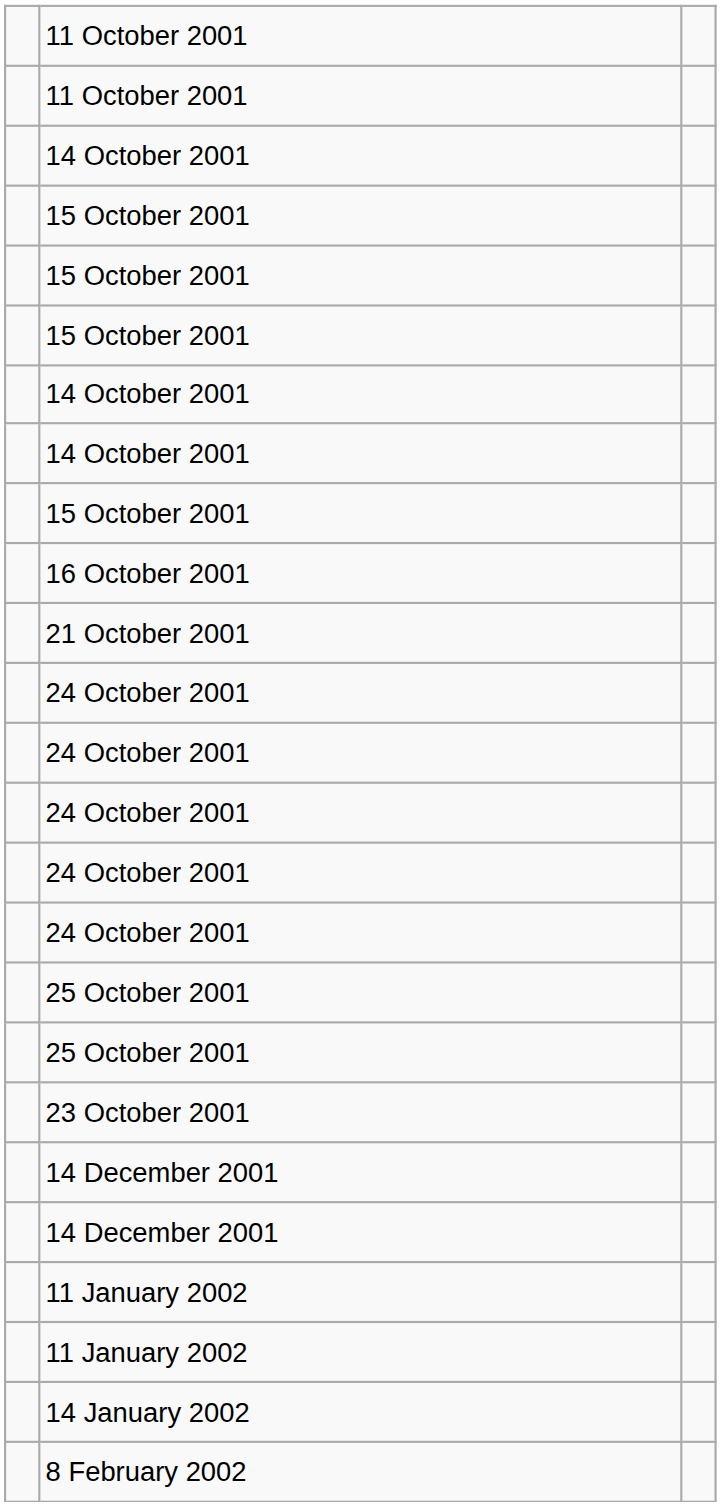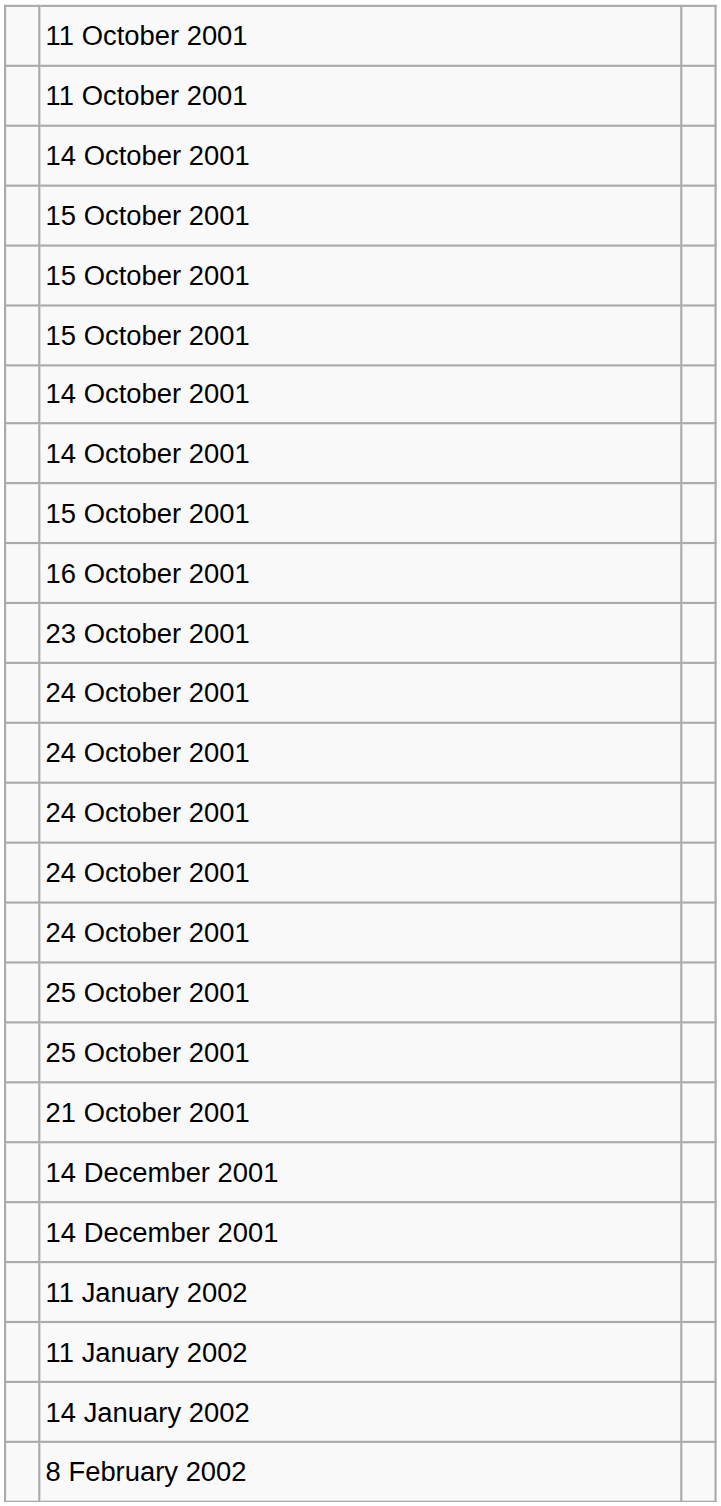 <table class="wikitable" style="font-size: 80%; float: left; width: 26em; margin-right: 1em; height: 700px">
 <tr>
 <td></td>
 <td>11 October 2001</td>
 <td></td>
 </tr>
 <tr>
 <td></td>
 <td>11 October 2001</td>
 <td></td>
 </tr>
 <tr>
 <td></td>
 <td>14 October 2001</td>
 <td></td>
 </tr>
 <tr>
 <td></td>
 <td>15 October 2001</td>
 <td></td>
 </tr>
 <tr>
 <td></td>
 <td>15 October 2001</td>
 <td></td>
 </tr>
 <tr>
 <td></td>
 <td>15 October 2001</td>
 <td></td>
 </tr>
 <tr>
 <td></td>
 <td>14 October 2001</td>
 <td></td>
 </tr>
 <tr>
 <td></td>
 <td>14 October 2001</td>
 <td></td>
 </tr>
 <tr>
 <td></td>
 <td>15 October 2001</td>
 <td></td>
 </tr>
 <tr>
 <td></td>
 <td>16 October 2001</td>
 <td></td>
 </tr>
 <tr>
 <td></td>
-<td>21 October 2001</td>
+<td>23 October 2001</td>
 <td></td>
 </tr>
 <tr>
 <td></td>
 <td>24 October 2001</td>
 <td></td>
 </tr>
 <tr>
 <td></td>
 <td>24 October 2001</td>
 <td></td>
 </tr>
 <tr>
 <td></td>
 <td>24 October 2001</td>
 <td></td>
 </tr>
 <tr>
 <td></td>
 <td>24 October 2001</td>
 <td></td>
 </tr>
 <tr>
 <td></td>
 <td>24 October 2001</td>
 <td></td>
 </tr>
 <tr>
 <td></td>
 <td>25 October 2001</td>
 <td></td>
 </tr>
 <tr>
 <td></td>
 <td>25 October 2001</td>
 <td></td>
 </tr>
 <tr>
 <td></td>
-<td>23 October 2001</td>
+<td>21 October 2001</td>
 <td></td>
 </tr>
 <tr>
 <td></td>
 <td>14 December 2001</td>
 <td></td>
 </tr>
 <tr>
 <td></td>
 <td>14 December 2001</td>
 <td></td>
 </tr>
 <tr>
 <td></td>
 <td>11 January 2002</td>
 <td></td>
 </tr>
 <tr>
 <td></td>
 <td>11 January 2002</td>
 <td></td>
 </tr>
 <tr>
 <td></td>
 <td>14 January 2002</td>
 <td></td>
 </tr>
 <tr>
 <td></td>
 <td>8 February 2002</td>
 <td></td>
 </tr>
 </table>
